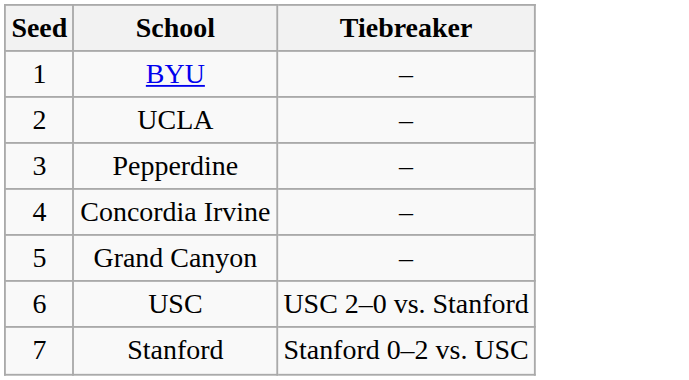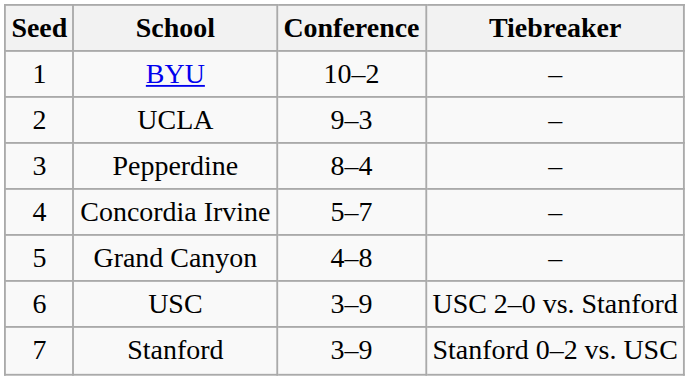 <table class="wikitable" style="white-space:nowrap; font-size:95%;text-align:center">
 <tr>
 <th>Seed</th>
 <th>School</th>
+<th>Conference</th>
 <th>Tiebreaker</th>
 </tr>
 <tr>
 <td>1</td>
 <td><a href='#'>BYU</a></td>
+<td>10–2</td>
 <td>–</td>
 </tr>
 <tr>
 <td>2</td>
 <td>UCLA</td>
+<td>9–3</td>
 <td>–</td>
 </tr>
 <tr>
 <td>3</td>
 <td>Pepperdine</td>
+<td>8–4</td>
 <td>–</td>
 </tr>
 <tr>
 <td>4</td>
 <td>Concordia Irvine</td>
+<td>5–7</td>
 <td>–</td>
 </tr>
 <tr>
 <td>5</td>
 <td>Grand Canyon</td>
+<td>4–8</td>
 <td>–</td>
 </tr>
 <tr>
 <td>6</td>
 <td>USC</td>
+<td>3–9</td>
 <td>USC 2–0 vs. Stanford</td>
 </tr>
 <tr>
 <td>7</td>
 <td>Stanford</td>
+<td>3–9</td>
 <td>Stanford 0–2 vs. USC</td>
 </tr>
 </table>
